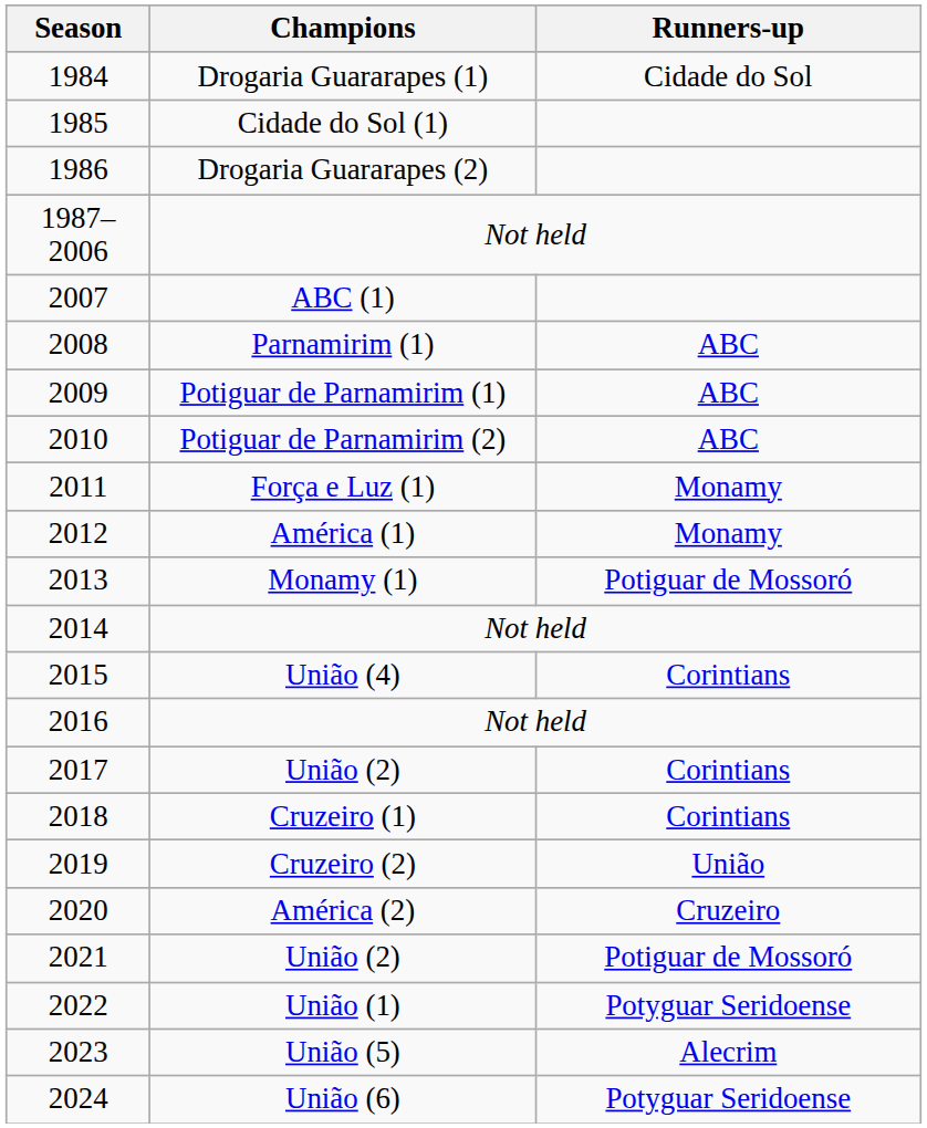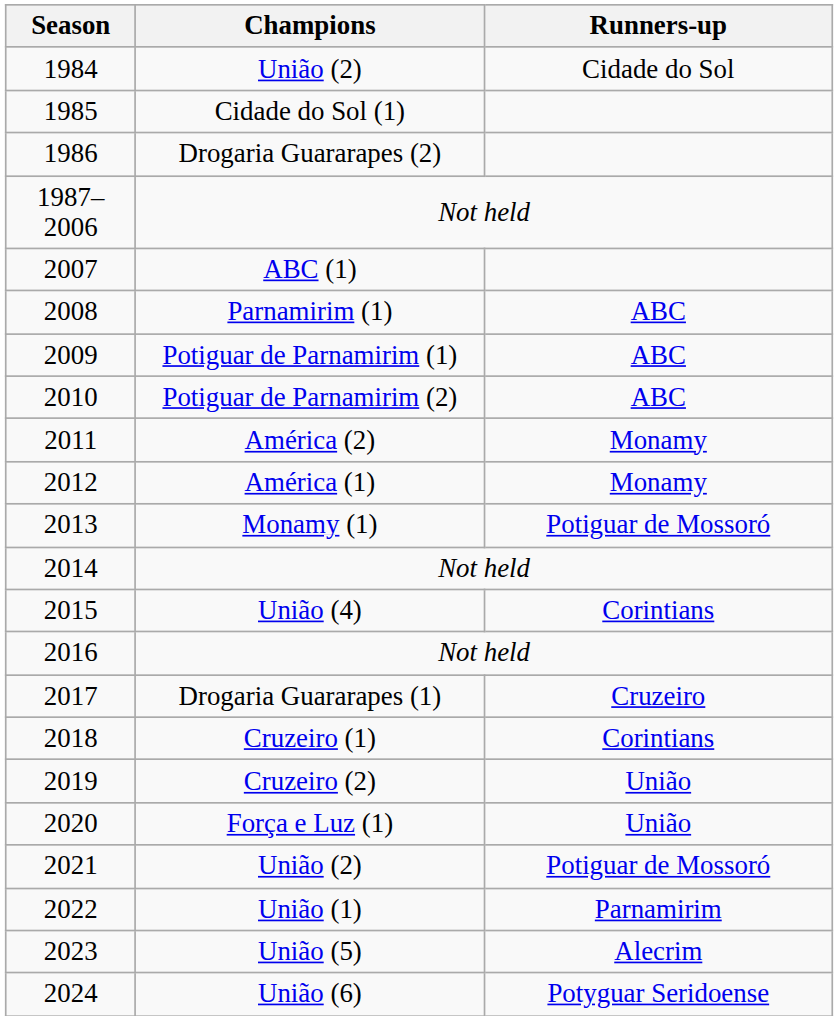 <table class="wikitable" style="text-align:center; margin-left:1em;">
 <tr>
 <th style="width:70px">Season</th>
 <th style="width:200px">Champions</th>
 <th style="width:200px">Runners-up</th>
 </tr>
 <tr>
 <td>1984</td>
-<td>Drogaria Guararapes (1)</td>
+<td><a href='#'>União</a> (2)</td>
 <td>Cidade do Sol</td>
 </tr>
 <tr>
 <td>1985</td>
 <td>Cidade do Sol (1)</td>
 <td></td>
 </tr>
 <tr>
 <td>1986</td>
 <td>Drogaria Guararapes (2)</td>
 <td></td>
 </tr>
 <tr>
 <td>1987–2006</td>
 <td colspan=2 align=center><em>Not held</em></td>
 </tr>
 <tr>
 <td>2007</td>
 <td><a href='#'>ABC</a> (1)</td>
 <td></td>
 </tr>
 <tr>
 <td>2008</td>
 <td><a href='#'>Parnamirim</a> (1)</td>
 <td><a href='#'>ABC</a></td>
 </tr>
 <tr>
 <td>2009</td>
 <td><a href='#'>Potiguar de Parnamirim</a> (1)</td>
 <td><a href='#'>ABC</a></td>
 </tr>
 <tr>
 <td>2010</td>
 <td><a href='#'>Potiguar de Parnamirim</a> (2)</td>
 <td><a href='#'>ABC</a></td>
 </tr>
 <tr>
 <td>2011</td>
-<td><a href='#'>Força e Luz</a> (1)</td>
+<td><a href='#'>América</a> (2)</td>
 <td><a href='#'>Monamy</a></td>
 </tr>
 <tr>
 <td>2012</td>
 <td><a href='#'>América</a> (1)</td>
 <td><a href='#'>Monamy</a></td>
 </tr>
 <tr>
 <td>2013</td>
 <td><a href='#'>Monamy</a> (1)</td>
 <td><a href='#'>Potiguar de Mossoró</a></td>
 </tr>
 <tr>
 <td>2014</td>
 <td colspan=2 align=center><em>Not held</em></td>
 </tr>
 <tr>
 <td>2015</td>
 <td><a href='#'>União</a> (4)</td>
 <td><a href='#'>Corintians</a></td>
 </tr>
 <tr>
 <td>2016</td>
 <td colspan=2 align=center><em>Not held</em></td>
 </tr>
 <tr>
 <td>2017</td>
-<td><a href='#'>União</a> (2)</td>
-<td><a href='#'>Corintians</a></td>
+<td>Drogaria Guararapes (1)</td>
+<td><a href='#'>Cruzeiro</a></td>
 </tr>
 <tr>
 <td>2018</td>
 <td><a href='#'>Cruzeiro</a> (1)</td>
 <td><a href='#'>Corintians</a></td>
 </tr>
 <tr>
 <td>2019</td>
 <td><a href='#'>Cruzeiro</a> (2)</td>
 <td><a href='#'>União</a></td>
 </tr>
 <tr>
 <td>2020</td>
-<td><a href='#'>América</a> (2)</td>
-<td><a href='#'>Cruzeiro</a></td>
+<td><a href='#'>Força e Luz</a> (1)</td>
+<td><a href='#'>União</a></td>
 </tr>
 <tr>
 <td>2021</td>
 <td><a href='#'>União</a> (2)</td>
 <td><a href='#'>Potiguar de Mossoró</a></td>
 </tr>
 <tr>
 <td>2022</td>
 <td><a href='#'>União</a> (1)</td>
-<td><a href='#'>Potyguar Seridoense</a></td>
+<td><a href='#'>Parnamirim</a></td>
 </tr>
 <tr>
 <td>2023</td>
 <td><a href='#'>União</a> (5)</td>
 <td><a href='#'>Alecrim</a></td>
 </tr>
 <tr>
 <td>2024</td>
 <td><a href='#'>União</a> (6)</td>
 <td><a href='#'>Potyguar Seridoense</a></td>
 </tr>
 </table>
